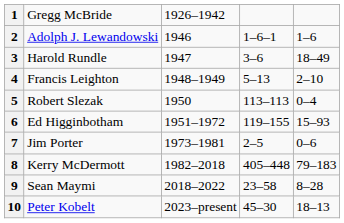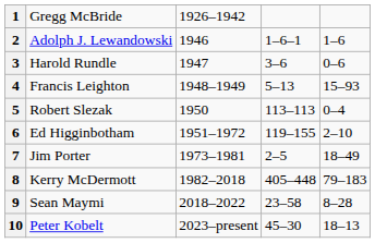 <table class=wikitable>
 <tr>
 <th>1</th>
 <td>Gregg McBride</td>
 <td>1926–1942</td>
 <td> </td>
 <td> </td>
 </tr>
 <tr>
 <th>2</th>
 <td><a href='#'>Adolph J. Lewandowski</a></td>
 <td>1946</td>
 <td>1–6–1 </td>
 <td>1–6 </td>
 </tr>
 <tr>
 <th>3</th>
 <td>Harold Rundle</td>
 <td>1947</td>
 <td>3–6 </td>
-<td>18–49 </td>
+<td>0–6 </td>
 </tr>
 <tr>
 <th>4</th>
 <td>Francis Leighton</td>
 <td>1948–1949</td>
 <td>5–13 </td>
-<td>2–10 </td>
+<td>15–93 </td>
 </tr>
 <tr>
 <th>5</th>
 <td>Robert Slezak</td>
 <td>1950</td>
 <td>113–113 </td>
 <td>0–4 </td>
 </tr>
 <tr>
 <th>6</th>
 <td>Ed Higginbotham</td>
 <td>1951–1972</td>
 <td>119–155 </td>
-<td>15–93 </td>
+<td>2–10 </td>
 </tr>
 <tr>
 <th>7</th>
 <td>Jim Porter</td>
 <td>1973–1981</td>
 <td>2–5 </td>
-<td>0–6 </td>
+<td>18–49 </td>
 </tr>
 <tr>
 <th>8</th>
 <td>Kerry McDermott</td>
 <td>1982–2018</td>
 <td>405–448 </td>
 <td>79–183 </td>
 </tr>
 <tr>
 <th>9</th>
 <td>Sean Maymi</td>
 <td>2018–2022</td>
 <td>23–58 </td>
 <td>8–28 </td>
 </tr>
 <tr>
 <th>10</th>
 <td><a href='#'>Peter Kobelt</a></td>
 <td>2023–present</td>
 <td>45–30 </td>
 <td>18–13 </td>
 </tr>
 </table>
